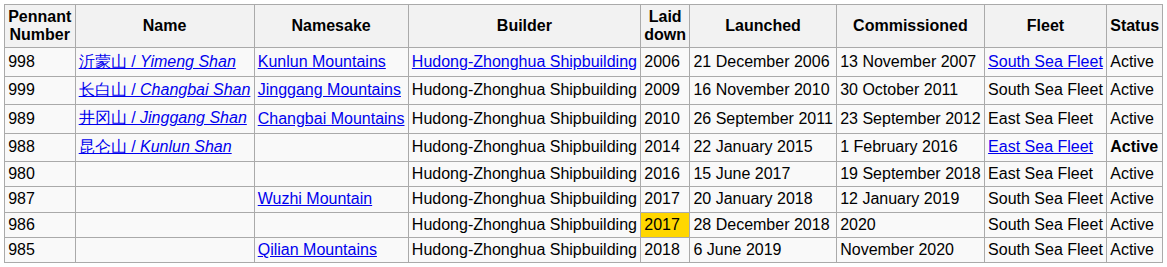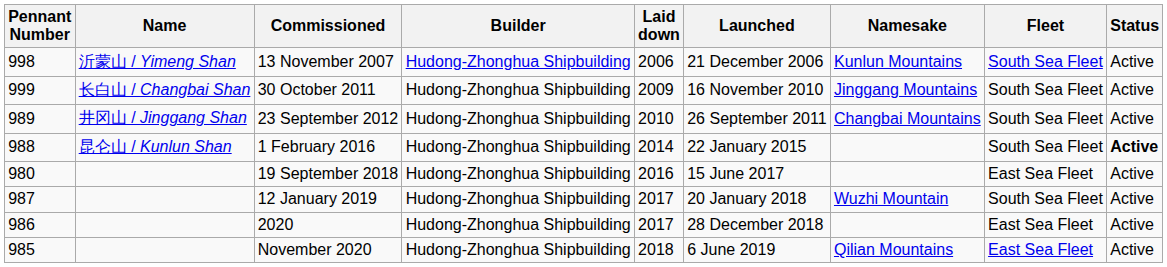 <table class="wikitable">
 <tr>
 <th>Pennant<br>Number</th>
 <th>Name</th>
-<th>Namesake</th>
+<th>Commissioned</th>
 <th>Builder</th>
 <th>Laid<br>down</th>
 <th>Launched</th>
-<th>Commissioned</th>
+<th>Namesake</th>
 <th>Fleet</th>
 <th>Status</th>
 </tr>
 <tr>
 <td>998</td>
 <td><a href='#'>沂蒙山 / <em>Yimeng Shan</em></a></td>
-<td><a href='#'>Kunlun Mountains</a></td>
+<td>13 November 2007 </td>
 <td><a href='#'>Hudong-Zhonghua Shipbuilding</a></td>
 <td>2006 </td>
 <td>21 December 2006 </td>
-<td>13 November 2007 </td>
+<td><a href='#'>Kunlun Mountains</a></td>
 <td><a href='#'>South Sea Fleet</a></td>
 <td>Active </td>
 </tr>
 <tr>
 <td>999</td>
 <td><a href='#'>长白山 / <em>Changbai Shan</em></a></td>
-<td><a href='#'>Jinggang Mountains</a></td>
+<td>30 October 2011 </td>
 <td>Hudong-Zhonghua Shipbuilding</td>
 <td>2009 </td>
 <td>16 November 2010 </td>
-<td>30 October 2011 </td>
+<td><a href='#'>Jinggang Mountains</a></td>
 <td>South Sea Fleet </td>
 <td>Active </td>
 </tr>
 <tr>
 <td>989</td>
 <td><a href='#'>井冈山 / <em>Jinggang Shan</em></a></td>
-<td><a href='#'>Changbai Mountains</a></td>
+<td>23 September 2012 </td>
 <td>Hudong-Zhonghua Shipbuilding</td>
 <td>2010 </td>
 <td>26 September 2011 </td>
-<td>23 September 2012 </td>
-<td>East Sea Fleet </td>
+<td><a href='#'>Changbai Mountains</a></td>
+<td>South Sea Fleet </td>
 <td>Active </td>
 </tr>
 <tr>
 <td>988</td>
 <td><a href='#'>昆仑山 / <em>Kunlun Shan</em></a></td>
-<td></td>
+<td>1 February 2016 </td>
 <td>Hudong-Zhonghua Shipbuilding</td>
 <td>2014 </td>
 <td>22 January 2015 </td>
-<td>1 February 2016 </td>
-<td><a href='#'>East Sea Fleet</a></td>
+<td></td>
+<td>South Sea Fleet </td>
 <td><strong>Active </strong></td>
 </tr>
 <tr>
 <td>980</td>
 <td></td>
-<td></td>
+<td>19 September 2018 </td>
 <td>Hudong-Zhonghua Shipbuilding</td>
 <td>2016 </td>
 <td>15 June 2017 </td>
-<td>19 September 2018 </td>
+<td></td>
 <td>East Sea Fleet </td>
 <td>Active </td>
 </tr>
 <tr>
 <td>987 </td>
 <td> </td>
-<td><a href='#'>Wuzhi Mountain</a></td>
+<td>12 January 2019 </td>
 <td>Hudong-Zhonghua Shipbuilding </td>
 <td>2017 </td>
 <td>20 January 2018 </td>
-<td>12 January 2019 </td>
+<td><a href='#'>Wuzhi Mountain</a></td>
 <td>South Sea Fleet </td>
 <td>Active </td>
 </tr>
 <tr>
 <td>986 </td>
 <td></td>
+<td>2020 </td>
+<td>Hudong-Zhonghua Shipbuilding</td>
+<td>2017 </td>
+<td>28 December 2018 </td>
 <td></td>
-<td>Hudong-Zhonghua Shipbuilding</td>
-<td style="background: gold;">2017 </td>
-<td>28 December 2018 </td>
-<td>2020 </td>
-<td>South Sea Fleet </td>
+<td>East Sea Fleet </td>
 <td>Active </td>
 </tr>
 <tr>
 <td>985 </td>
 <td> </td>
-<td><a href='#'>Qilian Mountains</a></td>
+<td>November 2020 </td>
 <td>Hudong-Zhonghua Shipbuilding </td>
 <td>2018 </td>
 <td>6 June 2019 </td>
-<td>November 2020 </td>
-<td>South Sea Fleet </td>
+<td><a href='#'>Qilian Mountains</a></td>
+<td><a href='#'>East Sea Fleet</a></td>
 <td>Active </td>
 </tr>
 </table>
